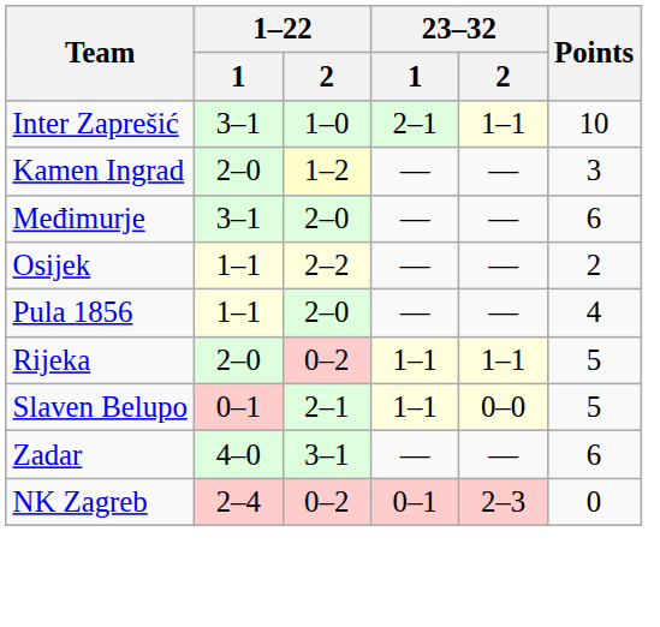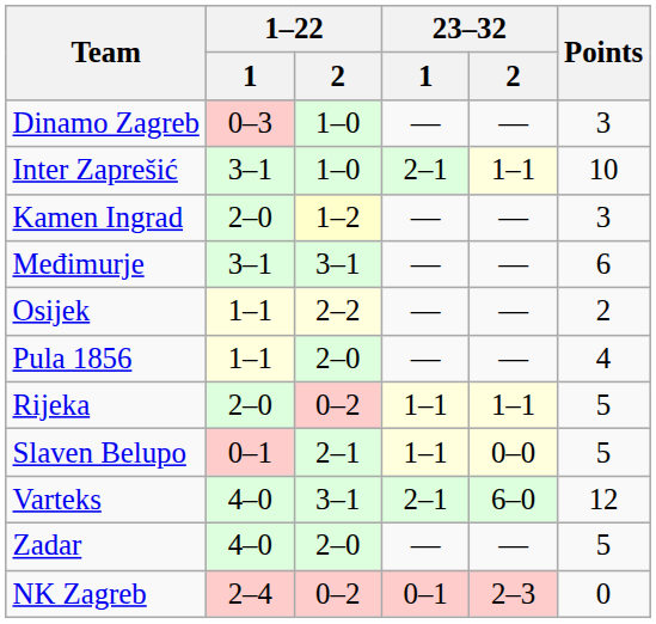 <table class="wikitable" style="text-align:center">
 <tr>
 <th rowspan=2>Team</th>
 <th colspan=2>1–22</th>
 <th colspan=2>23–32</th>
 <th rowspan=2>Points</th>
 </tr>
 <tr>
 <th width=40>1</th>
 <th width=40>2</th>
 <th width=40>1</th>
 <th width=40>2</th>
+</tr>
+<tr>
+<td align=left><a href='#'>Dinamo Zagreb</a></td>
+<td bgcolor=#FFCCCC>0–3</td>
+<td bgcolor="#ddffdd">1–0</td>
+<td>—</td>
+<td>—</td>
+<td>3</td>
 </tr>
 <tr>
 <td align=left><a href='#'>Inter Zaprešić</a></td>
 <td bgcolor="#ddffdd">3–1</td>
 <td bgcolor="#ddffdd">1–0</td>
 <td bgcolor="#ddffdd">2–1</td>
 <td bgcolor="#ffffdd">1–1</td>
 <td>10</td>
 </tr>
 <tr>
 <td align=left><a href='#'>Kamen Ingrad</a></td>
 <td bgcolor="#ddffdd">2–0</td>
 <td bgcolor=#FFFFCC>1–2</td>
 <td>—</td>
 <td>—</td>
 <td>3</td>
 </tr>
 <tr>
 <td align=left><a href='#'>Međimurje</a></td>
 <td bgcolor="#ddffdd">3–1</td>
-<td bgcolor="#ddffdd">2–0</td>
+<td bgcolor="#ddffdd">3–1</td>
 <td>—</td>
 <td>—</td>
 <td>6</td>
 </tr>
 <tr>
 <td align=left><a href='#'>Osijek</a></td>
 <td bgcolor="#ffffdd">1–1</td>
 <td bgcolor="#ffffdd">2–2</td>
 <td>—</td>
 <td>—</td>
 <td>2</td>
 </tr>
 <tr>
 <td align=left><a href='#'>Pula 1856</a></td>
 <td bgcolor="#ffffdd">1–1</td>
 <td bgcolor="#ddffdd">2–0</td>
 <td>—</td>
 <td>—</td>
 <td>4</td>
 </tr>
 <tr>
 <td align=left><a href='#'>Rijeka</a></td>
 <td bgcolor="#ddffdd">2–0</td>
 <td bgcolor=#FFCCCC>0–2</td>
 <td bgcolor="#ffffdd">1–1</td>
 <td bgcolor="#ffffdd">1–1</td>
 <td>5</td>
 </tr>
 <tr>
 <td align=left><a href='#'>Slaven Belupo</a></td>
 <td bgcolor=#FFCCCC>0–1</td>
 <td bgcolor="#ddffdd">2–1</td>
 <td bgcolor="#ffffdd">1–1</td>
 <td bgcolor="#ffffdd">0–0</td>
 <td>5</td>
 </tr>
 <tr>
+<td align=left><a href='#'>Varteks</a></td>
+<td bgcolor="#ddffdd">4–0</td>
+<td bgcolor="#ddffdd">3–1</td>
+<td bgcolor="#ddffdd">2–1</td>
+<td bgcolor="#ddffdd">6–0</td>
+<td>12</td>
+</tr>
+<tr>
 <td align=left><a href='#'>Zadar</a></td>
 <td bgcolor="#ddffdd">4–0</td>
-<td bgcolor="#ddffdd">3–1</td>
+<td bgcolor="#ddffdd">2–0</td>
 <td>—</td>
 <td>—</td>
-<td>6</td>
+<td>5</td>
 </tr>
 <tr>
 <td align=left><a href='#'>NK Zagreb</a></td>
 <td bgcolor=#FFCCCC>2–4</td>
 <td bgcolor=#FFCCCC>0–2</td>
 <td bgcolor=#FFCCCC>0–1</td>
 <td bgcolor=#FFCCCC>2–3</td>
 <td>0</td>
 </tr>
 </table>
